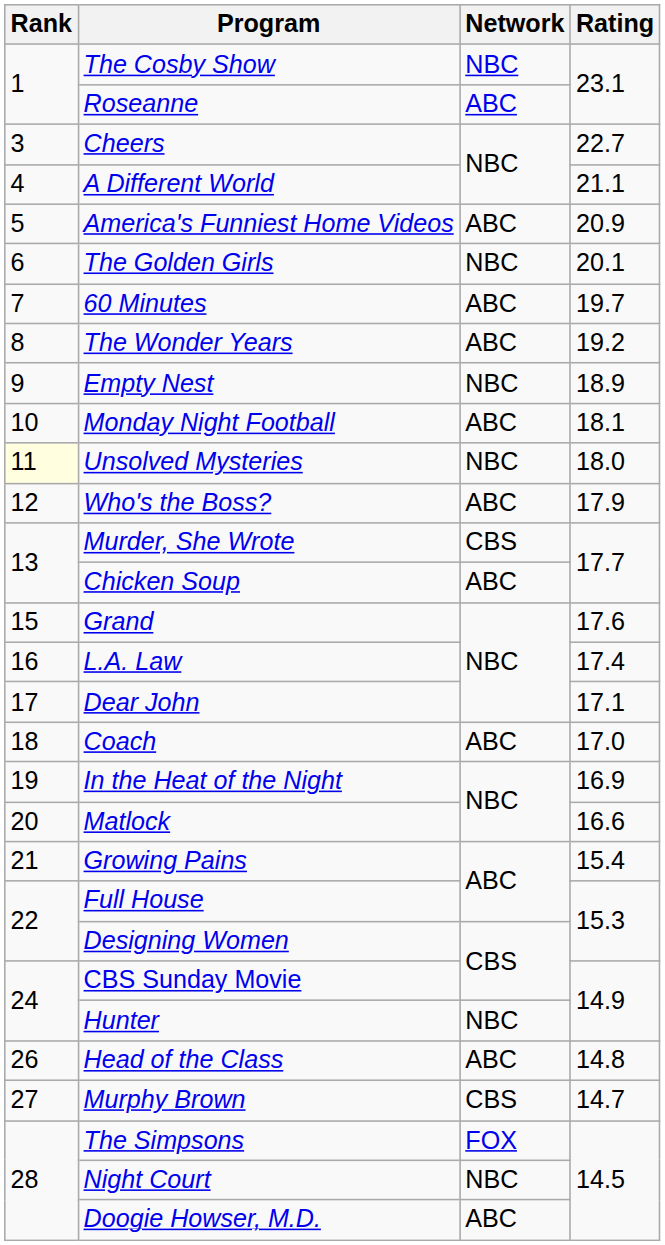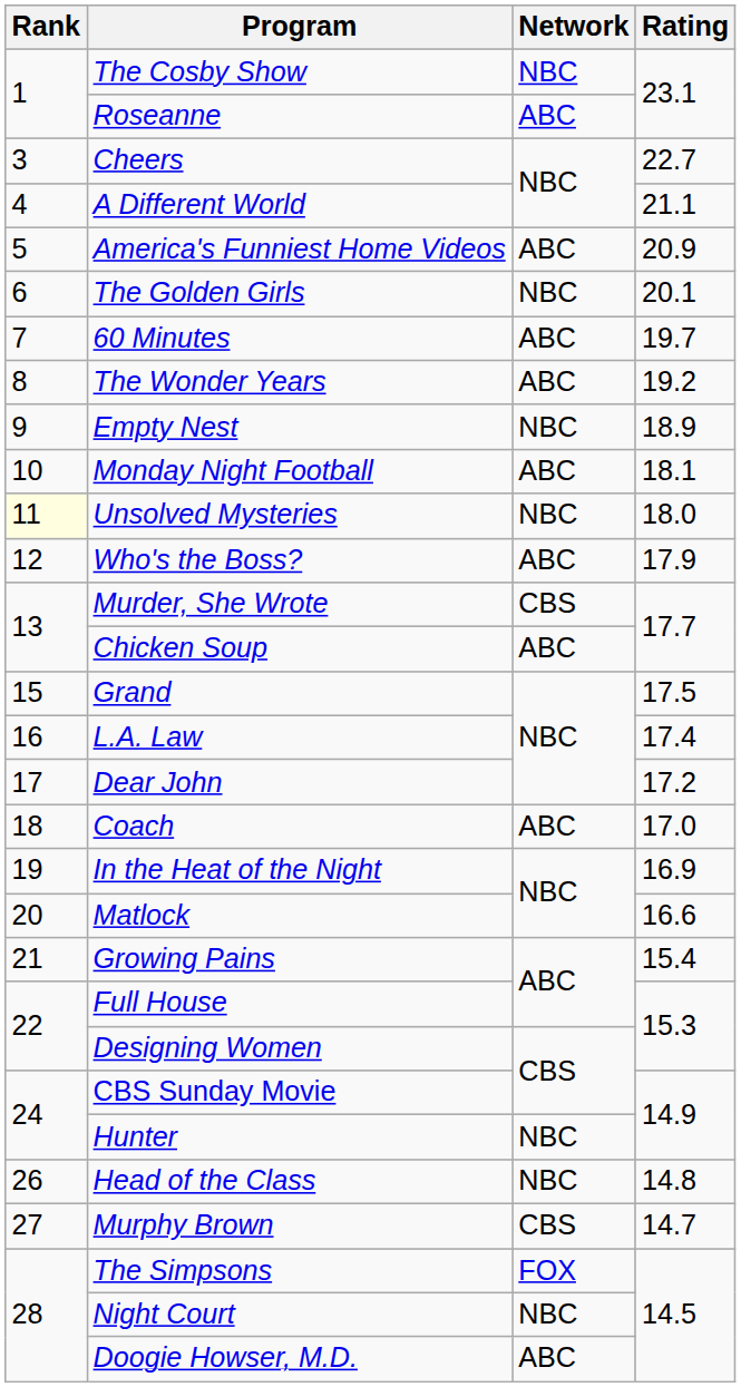 <table class="wikitable">
 <tr>
 <th>Rank</th>
 <th>Program</th>
 <th>Network</th>
 <th>Rating</th>
 </tr>
 <tr>
 <td rowspan="2">1</td>
 <td><em><a href='#'>The Cosby Show</a></em></td>
 <td><a href='#'>NBC</a></td>
 <td rowspan="2">23.1</td>
 </tr>
 <tr>
 <td><em><a href='#'>Roseanne</a></em></td>
 <td><a href='#'>ABC</a></td>
 </tr>
 <tr>
 <td>3</td>
 <td><em><a href='#'>Cheers</a></em></td>
 <td rowspan="2">NBC</td>
 <td>22.7</td>
 </tr>
 <tr>
 <td>4</td>
 <td><em><a href='#'>A Different World</a></em></td>
 <td>21.1</td>
 </tr>
 <tr>
 <td>5</td>
 <td><em><a href='#'>America's Funniest Home Videos</a></em></td>
 <td>ABC</td>
 <td>20.9</td>
 </tr>
 <tr>
 <td>6</td>
 <td><em><a href='#'>The Golden Girls</a></em></td>
 <td>NBC</td>
 <td>20.1</td>
 </tr>
 <tr>
 <td>7</td>
 <td><em><a href='#'>60 Minutes</a></em></td>
 <td>ABC</td>
 <td>19.7</td>
 </tr>
 <tr>
 <td>8</td>
 <td><em><a href='#'>The Wonder Years</a></em></td>
 <td>ABC</td>
 <td>19.2</td>
 </tr>
 <tr>
 <td>9</td>
 <td><em><a href='#'>Empty Nest</a></em></td>
 <td>NBC</td>
 <td>18.9</td>
 </tr>
 <tr>
 <td>10</td>
 <td><em><a href='#'>Monday Night Football</a></em></td>
 <td>ABC</td>
 <td>18.1</td>
 </tr>
 <tr>
 <td style="background: lightyellow;">11</td>
 <td><em><a href='#'>Unsolved Mysteries</a></em></td>
 <td>NBC</td>
 <td>18.0</td>
 </tr>
 <tr>
 <td>12</td>
 <td><em><a href='#'>Who's the Boss?</a></em></td>
 <td>ABC</td>
 <td>17.9</td>
 </tr>
 <tr>
 <td rowspan="2">13</td>
 <td><em><a href='#'>Murder, She Wrote</a></em></td>
 <td>CBS</td>
 <td rowspan="2">17.7</td>
 </tr>
 <tr>
 <td><em><a href='#'>Chicken Soup</a></em></td>
 <td>ABC</td>
 </tr>
 <tr>
 <td>15</td>
 <td><em><a href='#'>Grand</a></em></td>
 <td rowspan="3">NBC</td>
-<td>17.6</td>
+<td>17.5</td>
 </tr>
 <tr>
 <td>16</td>
 <td><em><a href='#'>L.A. Law</a></em></td>
 <td>17.4</td>
 </tr>
 <tr>
 <td>17</td>
 <td><em><a href='#'>Dear John</a></em></td>
-<td>17.1</td>
+<td>17.2</td>
 </tr>
 <tr>
 <td>18</td>
 <td><em><a href='#'>Coach</a></em></td>
 <td>ABC</td>
 <td>17.0</td>
 </tr>
 <tr>
 <td>19</td>
 <td><em><a href='#'>In the Heat of the Night</a></em></td>
 <td rowspan="2">NBC</td>
 <td>16.9</td>
 </tr>
 <tr>
 <td>20</td>
 <td><em><a href='#'>Matlock</a></em></td>
 <td>16.6</td>
 </tr>
 <tr>
 <td>21</td>
 <td><em><a href='#'>Growing Pains</a></em></td>
 <td rowspan="2">ABC</td>
 <td>15.4</td>
 </tr>
 <tr>
 <td rowspan="2">22</td>
 <td><em><a href='#'>Full House</a></em></td>
 <td rowspan="2">15.3</td>
 </tr>
 <tr>
 <td><em><a href='#'>Designing Women</a></em></td>
 <td rowspan="2">CBS</td>
 </tr>
 <tr>
 <td rowspan="2">24</td>
 <td><a href='#'>CBS Sunday Movie</a></td>
 <td rowspan="2">14.9</td>
 </tr>
 <tr>
 <td><em><a href='#'>Hunter</a></em></td>
 <td>NBC</td>
 </tr>
 <tr>
 <td>26</td>
 <td><em><a href='#'>Head of the Class</a></em></td>
-<td>ABC</td>
+<td>NBC</td>
 <td>14.8</td>
 </tr>
 <tr>
 <td>27</td>
 <td><em><a href='#'>Murphy Brown</a></em></td>
 <td>CBS</td>
 <td>14.7</td>
 </tr>
 <tr>
 <td rowspan="3">28</td>
 <td><em><a href='#'>The Simpsons</a></em></td>
 <td><a href='#'>FOX</a></td>
 <td rowspan="3">14.5</td>
 </tr>
 <tr>
 <td><em><a href='#'>Night Court</a></em></td>
 <td>NBC</td>
 </tr>
 <tr>
 <td><em><a href='#'>Doogie Howser, M.D.</a></em></td>
 <td>ABC</td>
 </tr>
 </table>
